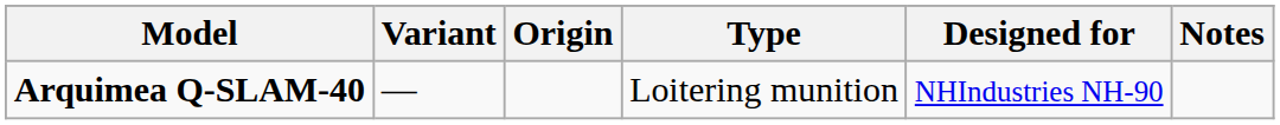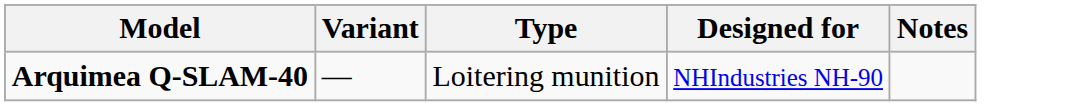 <table class="wikitable sortable">
 <tr>
 <th>Model</th>
 <th>Variant</th>
-<th>Origin</th>
 <th>Type</th>
 <th>Designed for</th>
 <th>Notes</th>
 </tr>
 <tr>
 <td><strong>Arquimea</strong> <strong>Q-SLAM-40</strong></td>
 <td>—</td>
-<td><small></small></td>
 <td>Loitering munition</td>
 <td><a href='#'><small>NHIndustries NH-90</small></a></td>
 <td></td>
 </tr>
 </table>
